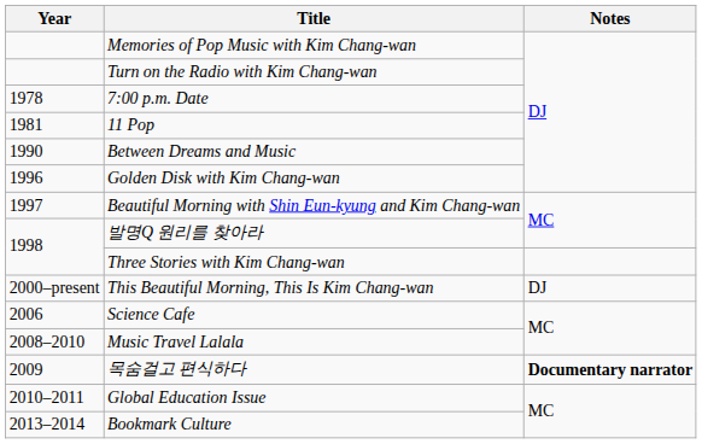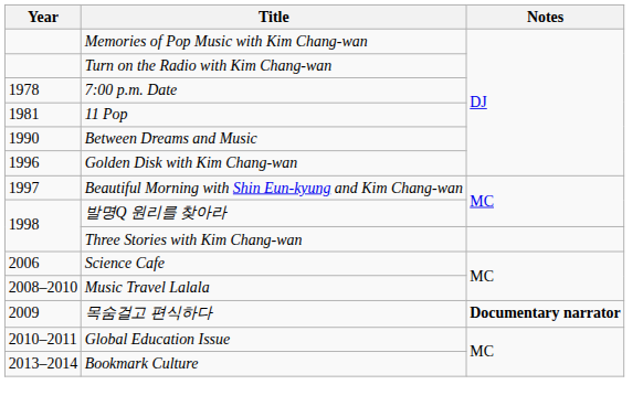 <table class="wikitable plainrowheaders aortable">
 <tr>
 <th scope="col">Year</th>
 <th scope="col">Title</th>
 <th scope="col">Notes</th>
 </tr>
 <tr>
 <td></td>
 <td><em>Memories of Pop Music with Kim Chang-wan</em></td>
 <td rowspan="6"><a href='#'>DJ</a></td>
 </tr>
 <tr>
 <td></td>
 <td><em>Turn on the Radio with Kim Chang-wan</em></td>
 </tr>
 <tr>
 <td>1978</td>
 <td><em>7:00 p.m. Date</em></td>
 </tr>
 <tr>
 <td>1981</td>
 <td><em>11 Pop</em></td>
 </tr>
 <tr>
 <td>1990</td>
 <td><em>Between Dreams and Music</em></td>
 </tr>
 <tr>
 <td>1996</td>
 <td><em>Golden Disk with Kim Chang-wan</em></td>
 </tr>
 <tr>
 <td>1997</td>
 <td><em>Beautiful Morning with <a href='#'>Shin Eun-kyung</a> and Kim Chang-wan</em></td>
 <td rowspan="2"><a href='#'>MC</a></td>
 </tr>
 <tr>
 <td rowspan="2">1998</td>
 <td><em>발명Q 원리를 찾아라</em></td>
 </tr>
 <tr>
 <td><em>Three Stories with Kim Chang-wan</em></td>
 <td></td>
 </tr>
 <tr>
-<td>2000–present</td>
-<td><em>This Beautiful Morning, This Is Kim Chang-wan</em></td>
-<td>DJ</td>
-</tr>
-<tr>
 <td>2006</td>
 <td><em>Science Cafe</em></td>
 <td rowspan="2">MC</td>
 </tr>
 <tr>
 <td>2008–2010</td>
 <td><em>Music Travel Lalala</em></td>
 </tr>
 <tr>
 <td>2009</td>
 <td><em>목숨걸고 편식하다</em></td>
 <td><strong>Documentary narrator</strong></td>
 </tr>
 <tr>
 <td>2010–2011</td>
 <td><em>Global Education Issue</em></td>
 <td rowspan="2">MC</td>
 </tr>
 <tr>
 <td>2013–2014</td>
 <td><em>Bookmark Culture</em></td>
 </tr>
 </table>
